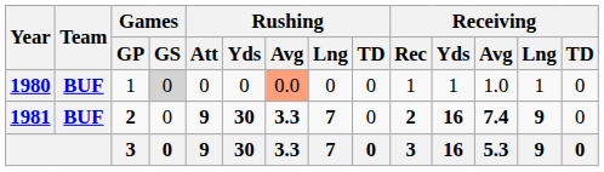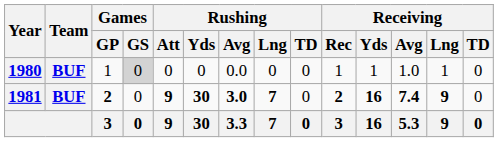 <table class="wikitable" style="text-align:center;">
 <tr>
 <th rowspan="2">Year</th>
 <th rowspan="2">Team</th>
 <th colspan="2">Games</th>
 <th colspan="5">Rushing</th>
 <th colspan="5">Receiving</th>
 </tr>
 <tr>
 <th>GP</th>
 <th>GS</th>
 <th>Att</th>
 <th>Yds</th>
 <th>Avg</th>
 <th>Lng</th>
 <th>TD</th>
 <th>Rec</th>
 <th>Yds</th>
 <th>Avg</th>
 <th>Lng</th>
 <th>TD</th>
 </tr>
 <tr>
 <th><a href='#'>1980</a></th>
 <th><a href='#'>BUF</a></th>
 <td>1</td>
 <td style="background: lightgrey;">0</td>
 <td>0</td>
 <td>0</td>
-<td style="background: lightsalmon;">0.0</td>
+<td>0.0</td>
 <td>0</td>
 <td>0</td>
 <td>1</td>
 <td>1</td>
 <td>1.0</td>
 <td>1</td>
 <td>0</td>
 </tr>
 <tr>
 <th><a href='#'>1981</a></th>
 <th><a href='#'>BUF</a></th>
 <td><strong>2</strong></td>
 <td>0</td>
 <td><strong>9</strong></td>
 <td><strong>30</strong></td>
-<td><strong>3.3</strong></td>
+<td><strong>3.0</strong></td>
 <td><strong>7</strong></td>
 <td>0</td>
 <td><strong>2</strong></td>
 <td><strong>16</strong></td>
 <td><strong>7.4</strong></td>
 <td><strong>9</strong></td>
 <td>0</td>
 </tr>
 <tr>
 <th colspan="2"></th>
 <th>3</th>
 <th>0</th>
 <th>9</th>
 <th>30</th>
 <th>3.3</th>
 <th>7</th>
 <th>0</th>
 <th>3</th>
 <th>16</th>
 <th>5.3</th>
 <th>9</th>
 <th>0</th>
 </tr>
 </table>
